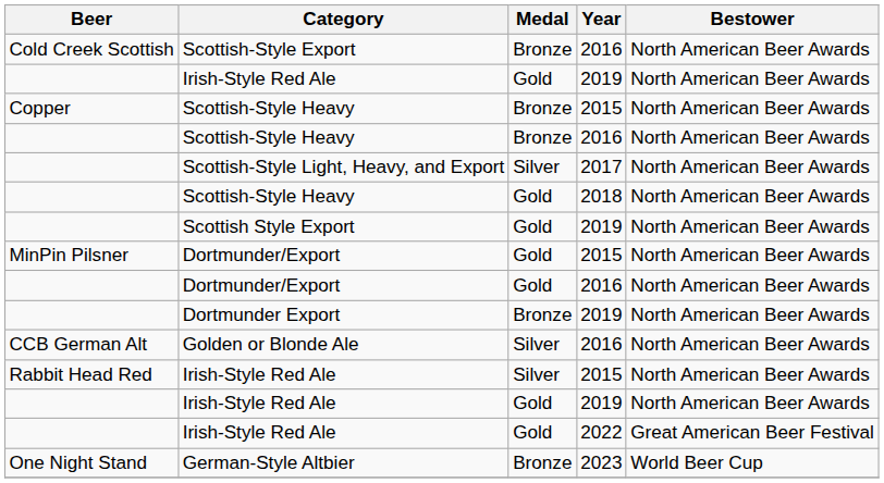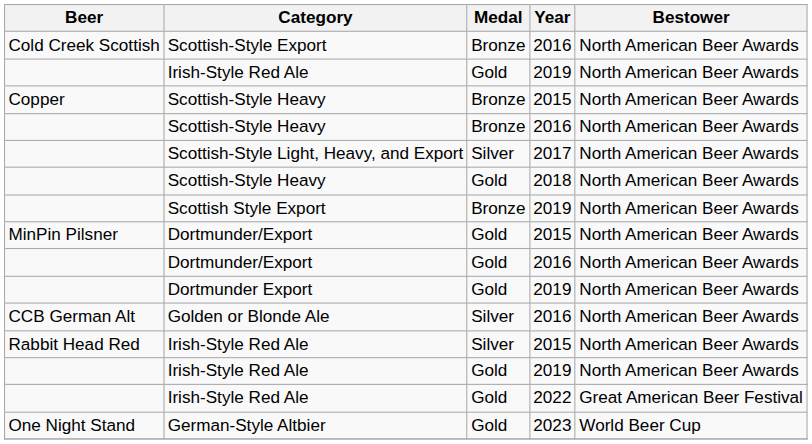 <table class="wikitable">
 <tr>
 <th>Beer</th>
 <th>Category</th>
 <th>Medal</th>
 <th>Year</th>
 <th>Bestower</th>
 </tr>
 <tr>
 <td>Cold Creek Scottish</td>
 <td>Scottish-Style Export</td>
 <td>Bronze</td>
 <td>2016</td>
 <td>North American Beer Awards</td>
 </tr>
 <tr>
 <td></td>
 <td>Irish-Style Red Ale</td>
 <td>Gold</td>
 <td>2019</td>
 <td>North American Beer Awards</td>
 </tr>
 <tr>
 <td>Copper</td>
 <td>Scottish-Style Heavy</td>
 <td>Bronze</td>
 <td>2015</td>
 <td>North American Beer Awards</td>
 </tr>
 <tr>
 <td></td>
 <td>Scottish-Style Heavy</td>
 <td>Bronze</td>
 <td>2016</td>
 <td>North American Beer Awards</td>
 </tr>
 <tr>
 <td></td>
 <td>Scottish-Style Light, Heavy, and Export</td>
 <td>Silver</td>
 <td>2017</td>
 <td>North American Beer Awards</td>
 </tr>
 <tr>
 <td></td>
 <td>Scottish-Style Heavy</td>
 <td>Gold</td>
 <td>2018</td>
 <td>North American Beer Awards</td>
 </tr>
 <tr>
 <td></td>
 <td>Scottish Style Export</td>
-<td>Gold</td>
+<td>Bronze</td>
 <td>2019</td>
 <td>North American Beer Awards</td>
 </tr>
 <tr>
 <td>MinPin Pilsner</td>
 <td>Dortmunder/Export</td>
 <td>Gold</td>
 <td>2015</td>
 <td>North American Beer Awards</td>
 </tr>
 <tr>
 <td></td>
 <td>Dortmunder/Export</td>
 <td>Gold</td>
 <td>2016</td>
 <td>North American Beer Awards</td>
 </tr>
 <tr>
 <td></td>
 <td>Dortmunder Export</td>
-<td>Bronze</td>
+<td>Gold</td>
 <td>2019</td>
 <td>North American Beer Awards</td>
 </tr>
 <tr>
 <td>CCB German Alt</td>
 <td>Golden or Blonde Ale</td>
 <td>Silver</td>
 <td>2016</td>
 <td>North American Beer Awards</td>
 </tr>
 <tr>
 <td>Rabbit Head Red</td>
 <td>Irish-Style Red Ale</td>
 <td>Silver</td>
 <td>2015</td>
 <td>North American Beer Awards</td>
 </tr>
 <tr>
 <td></td>
 <td>Irish-Style Red Ale</td>
 <td>Gold</td>
 <td>2019</td>
 <td>North American Beer Awards</td>
 </tr>
 <tr>
 <td></td>
 <td>Irish-Style Red Ale</td>
 <td>Gold</td>
 <td>2022</td>
 <td>Great American Beer Festival</td>
 </tr>
 <tr>
 <td>One Night Stand</td>
 <td>German-Style Altbier</td>
-<td>Bronze</td>
+<td>Gold</td>
 <td>2023</td>
 <td>World Beer Cup</td>
 </tr>
 <tr>
 </tr>
 </table>
